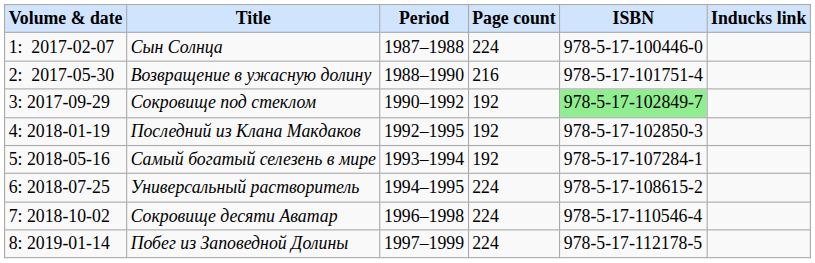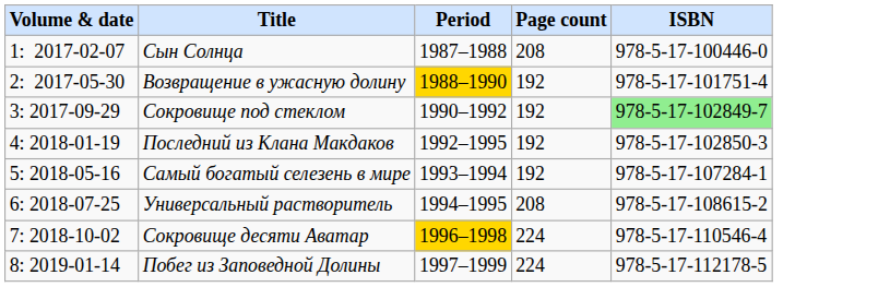 <table class="wikitable sortable">
 <tr>
 <th style="background-color:#D0E4FE" data-sort-type="number">Volume & date</th>
 <th style="background-color:#D0E4FE">Title</th>
 <th style="background-color:#D0E4FE">Period</th>
 <td style="background-color:#D0E4FE"><strong>Page count</strong></td>
 <th style="background-color:#D0E4FE">ISBN</th>
-<th style="background-color:#D0E4FE">Inducks link</th>
 </tr>
 <tr>
 <td>1:  2017-02-07</td>
 <td><em>Сын Солнца</em></td>
 <td>1987–1988</td>
-<td>224</td>
+<td>208</td>
 <td>978-5-17-100446-0</td>
-<td></td>
 </tr>
 <tr>
 <td>2:  2017-05-30</td>
 <td><em>Возвращение в ужасную долину</em></td>
-<td>1988–1990</td>
-<td>216</td>
+<td style="background: gold;">1988–1990</td>
+<td>192</td>
 <td>978-5-17-101751-4</td>
-<td></td>
 </tr>
 <tr>
 <td>3: 2017-09-29</td>
 <td><em>Сокровище под стеклом</em></td>
 <td>1990–1992</td>
 <td>192</td>
 <td style="background: lightgreen;">978-5-17-102849-7</td>
-<td></td>
 </tr>
 <tr>
 <td>4: 2018-01-19</td>
 <td><em>Последний из Клана Макдаков</em></td>
 <td>1992–1995</td>
 <td>192</td>
 <td>978-5-17-102850-3</td>
-<td></td>
 </tr>
 <tr>
 <td>5: 2018-05-16</td>
 <td><em>Самый богатый селезень в мире</em></td>
 <td>1993–1994</td>
 <td>192</td>
 <td>978-5-17-107284-1</td>
-<td></td>
 </tr>
 <tr>
 <td>6: 2018-07-25</td>
 <td><em>Универсальный растворитель</em></td>
 <td>1994–1995</td>
-<td>224</td>
+<td>208</td>
 <td>978-5-17-108615-2</td>
-<td></td>
 </tr>
 <tr>
 <td>7: 2018-10-02</td>
 <td><em>Сокровище десяти Аватар</em></td>
-<td>1996–1998</td>
+<td style="background: gold;">1996–1998</td>
 <td>224</td>
 <td>978-5-17-110546-4</td>
-<td></td>
 </tr>
 <tr>
 <td>8: 2019-01-14</td>
 <td><em>Побег из Заповедной Долины</em></td>
 <td>1997–1999</td>
 <td>224</td>
 <td>978-5-17-112178-5</td>
-<td></td>
 </tr>
 </table>
